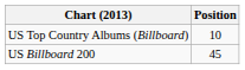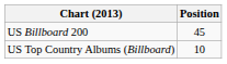 <table class="wikitable">
 <tr>
 <th>Chart (2013)</th>
 <th>Position</th>
 </tr>
 <tr>
+<td>US <em>Billboard</em> 200</td>
+<td style="text-align:center;">45</td>
+</tr>
+<tr>
 <td>US Top Country Albums (<em>Billboard</em>)</td>
 <td style="text-align:center;">10</td>
 </tr>
-<tr>
-<td>US <em>Billboard</em> 200</td>
-<td style="text-align:center;">45</td>
-</tr>
 </table>
